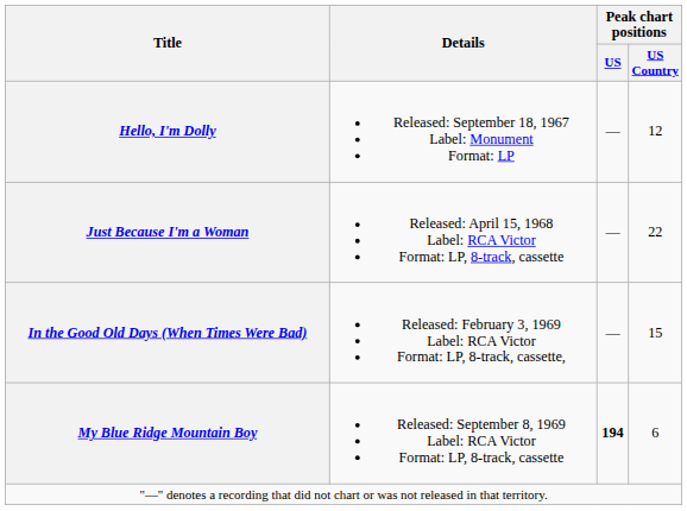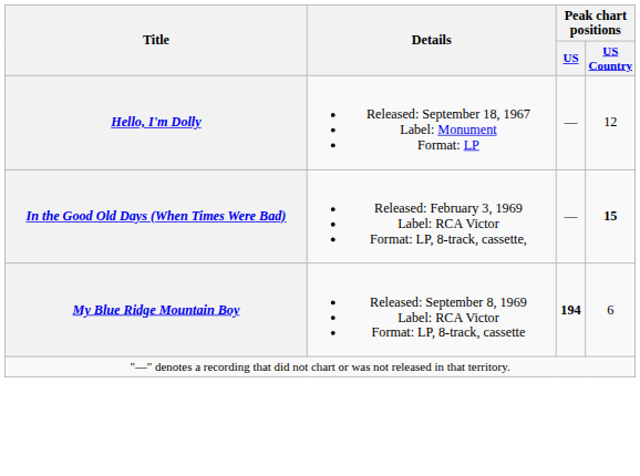 <table class="wikitable plainrowheaders" style="text-align:center;">
 <tr>
 <th rowspan="2" style="width:22em;">Title</th>
 <th rowspan="2" style="width:18em;">Details</th>
 <th colspan="2">Peak chart<br>positions</th>
 </tr>
 <tr>
 <th scope="col" style="width:2em;font-size:90%;"><a href='#'>US</a><br></th>
 <th scope="col" style="width:2em;font-size:90%;"><a href='#'>US<br>Country</a><br></th>
 </tr>
 <tr>
 <th scope="row"><em><a href='#'>Hello, I'm Dolly</a></em></th>
 <td><br><ul><li>Released: September 18, 1967</li><li>Label: <a href='#'>Monument</a></li><li>Format: <a href='#'>LP</a></li></ul></td>
 <td>—</td>
 <td>12</td>
 </tr>
 <tr>
-<th scope="row"><em><a href='#'>Just Because I'm a Woman</a></em></th>
-<td><br><ul><li>Released: April 15, 1968</li><li>Label: <a href='#'>RCA Victor</a></li><li>Format: LP, <a href='#'>8-track</a>, cassette </li></ul></td>
-<td>—</td>
-<td>22</td>
-</tr>
-<tr>
 <th scope="row"><em><a href='#'>In the Good Old Days (When Times Were Bad)</a></em></th>
 <td><br><ul><li>Released: February 3, 1969</li><li>Label: RCA Victor</li><li>Format: LP, 8-track, cassette,</li></ul></td>
 <td>—</td>
-<td>15</td>
+<td><strong>15</strong></td>
 </tr>
 <tr>
 <th scope="row"><em><a href='#'>My Blue Ridge Mountain Boy</a></em></th>
 <td><br><ul><li>Released: September 8, 1969</li><li>Label: RCA Victor</li><li>Format: LP, 8-track, cassette</li></ul></td>
 <td><strong>194</strong></td>
 <td>6</td>
 </tr>
 <tr>
 <td colspan="4" style="font-size:90%">"—" denotes a recording that did not chart or was not released in that territory.</td>
 </tr>
 </table>
